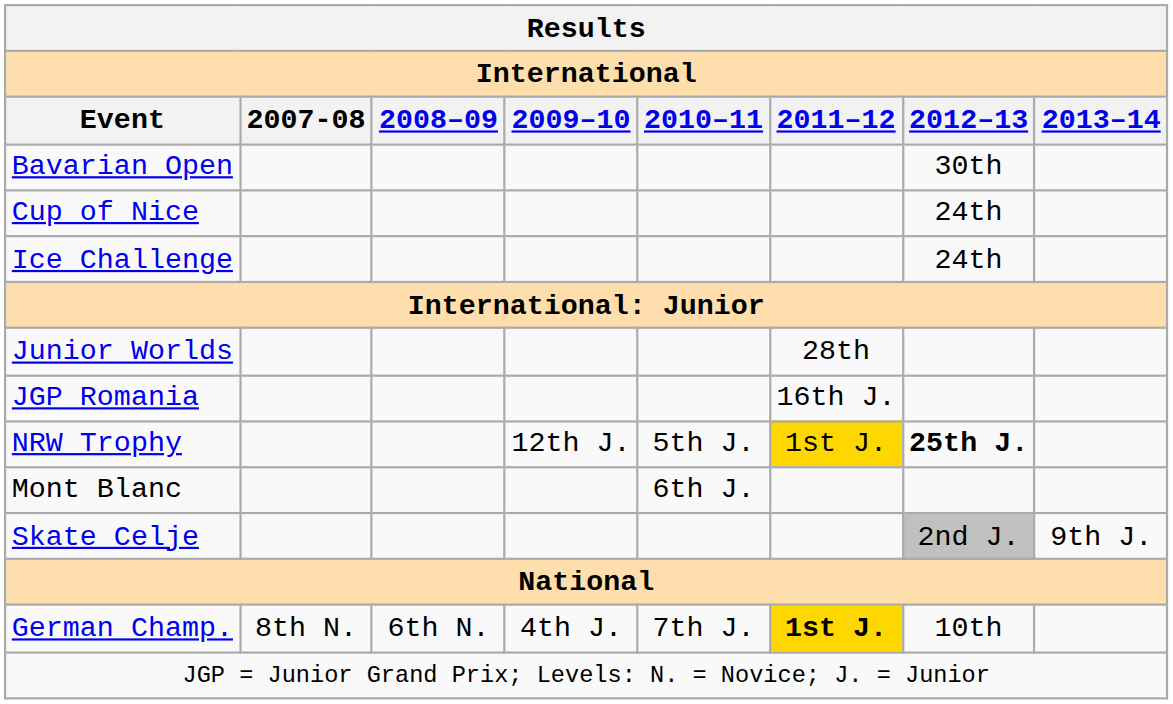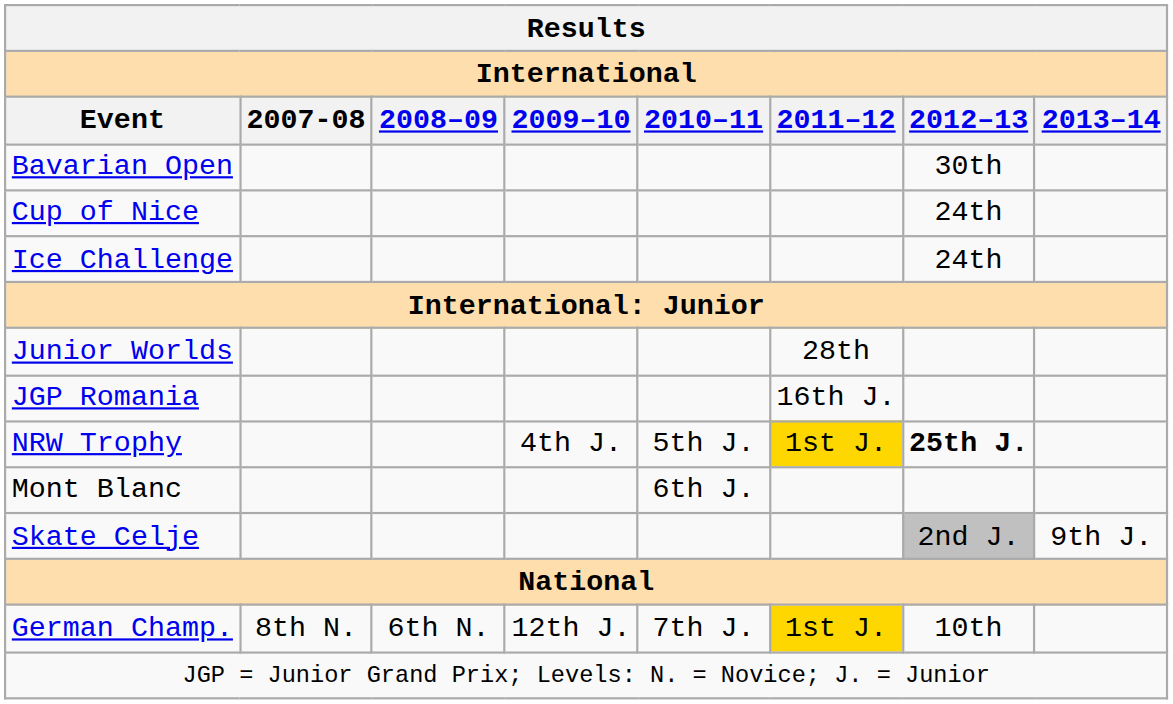 <table class="wikitable" style="text-align:center">
 <tr>
 <th colspan=8 align=center><strong>Results</strong></th>
 </tr>
 <tr>
 <th style="background-color: #ffdead; " colspan=8 align=center><strong>International</strong></th>
 </tr>
 <tr>
 <th>Event</th>
 <th>2007-08</th>
 <th><a href='#'>2008–09</a></th>
 <th><a href='#'>2009–10</a></th>
 <th><a href='#'>2010–11</a></th>
 <th><a href='#'>2011–12</a></th>
 <th><a href='#'>2012–13</a></th>
 <th><a href='#'>2013–14</a></th>
 </tr>
 <tr>
 <td align=left><a href='#'>Bavarian Open</a></td>
 <td></td>
 <td></td>
 <td></td>
 <td></td>
 <td></td>
 <td>30th</td>
 <td></td>
 </tr>
 <tr>
 <td align=left><a href='#'>Cup of Nice</a></td>
 <td></td>
 <td></td>
 <td></td>
 <td></td>
 <td></td>
 <td>24th</td>
 <td></td>
 </tr>
 <tr>
 <td align=left><a href='#'>Ice Challenge</a></td>
 <td></td>
 <td></td>
 <td></td>
 <td></td>
 <td></td>
 <td>24th</td>
 <td></td>
 </tr>
 <tr>
 <th style="background-color: #ffdead; " colspan=8 align=center><strong>International: Junior</strong></th>
 </tr>
 <tr>
 <td align=left><a href='#'>Junior Worlds</a></td>
 <td></td>
 <td></td>
 <td></td>
 <td></td>
 <td>28th</td>
 <td></td>
 <td></td>
 </tr>
 <tr>
 <td align=left><a href='#'>JGP Romania</a></td>
 <td></td>
 <td></td>
 <td></td>
 <td></td>
 <td>16th J.</td>
 <td></td>
 <td></td>
 </tr>
 <tr>
 <td align=left><a href='#'>NRW Trophy</a></td>
 <td></td>
 <td></td>
-<td>12th J.</td>
+<td>4th J.</td>
 <td>5th J.</td>
 <td bgcolor=gold>1st J.</td>
 <td><strong>25th J.</strong></td>
 <td></td>
 </tr>
 <tr>
 <td align=left>Mont Blanc</td>
 <td></td>
 <td></td>
 <td></td>
 <td>6th J.</td>
 <td></td>
 <td></td>
 <td></td>
 </tr>
 <tr>
 <td align=left><a href='#'>Skate Celje</a></td>
 <td></td>
 <td></td>
 <td></td>
 <td></td>
 <td></td>
 <td bgcolor=silver>2nd J.</td>
 <td>9th J.</td>
 </tr>
 <tr>
 <th style="background-color: #ffdead; " colspan=8 align=center><strong>National</strong></th>
 </tr>
 <tr>
 <td align=left><a href='#'>German Champ.</a></td>
 <td>8th N.</td>
 <td>6th N.</td>
-<td>4th J.</td>
+<td>12th J.</td>
 <td>7th J.</td>
-<td bgcolor=gold><strong>1st J.</strong></td>
+<td bgcolor=gold>1st J.</td>
 <td>10th</td>
 <td></td>
 </tr>
 <tr>
 <td colspan=8 align=center><small> JGP = Junior Grand Prix; Levels: N. = Novice; J. = Junior </small></td>
 </tr>
 </table>
